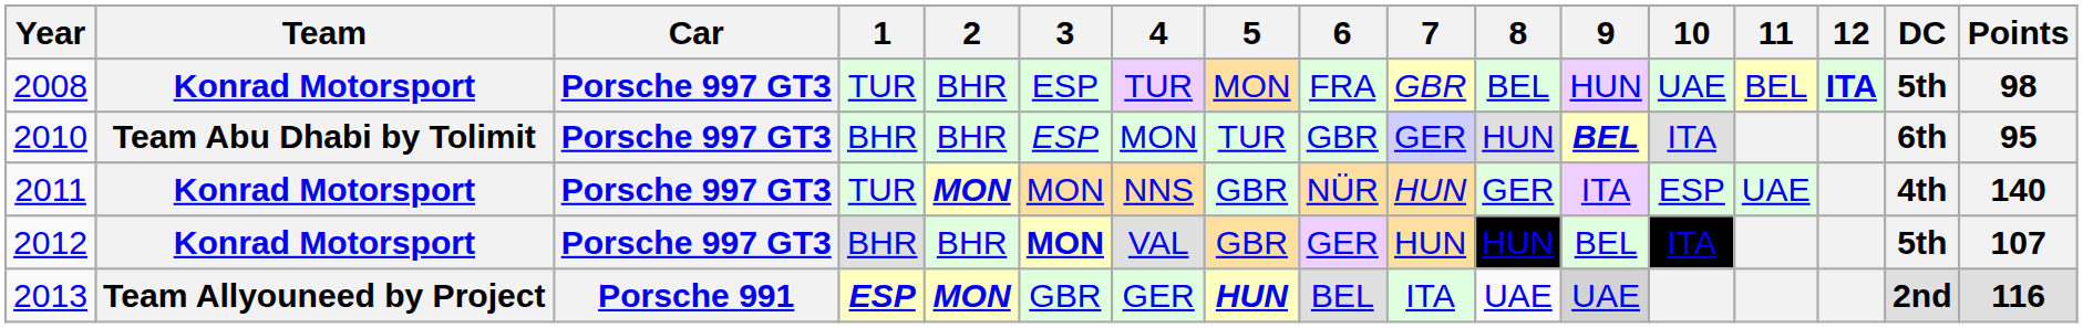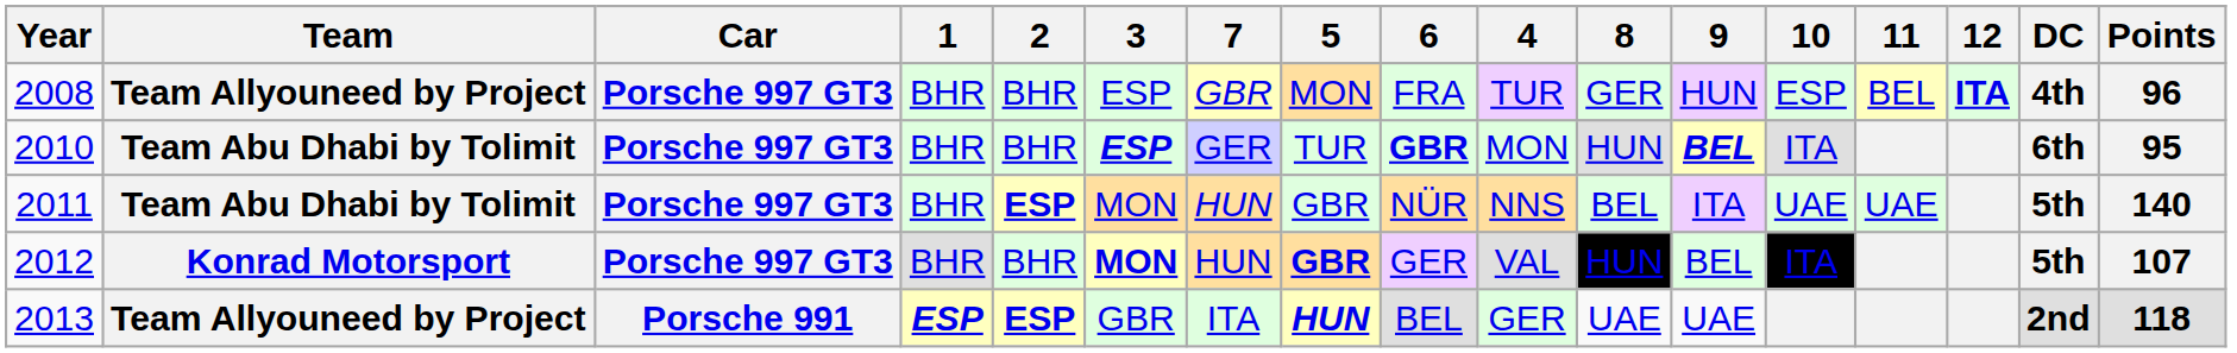 <table class="wikitable" style="text-align:center; font-size:90%">
 <tr>
 <th>Year</th>
 <th>Team</th>
 <th>Car</th>
 <th>1</th>
 <th>2</th>
 <th>3</th>
-<th>4</th>
+<th>7</th>
 <th>5</th>
 <th>6</th>
-<th>7</th>
+<th>4</th>
 <th>8</th>
 <th>9</th>
 <th>10</th>
 <th>11</th>
 <th>12</th>
 <th>DC</th>
 <th>Points</th>
 </tr>
 <tr>
 <td><a href='#'>2008</a></td>
-<th><a href='#'>Konrad Motorsport</a></th>
+<th>Team Allyouneed by Project</th>
 <th><a href='#'>Porsche 997 GT3</a></th>
-<td style="background:#DFFFDF;"><a href='#'>TUR</a><br></td>
+<td style="background:#DFFFDF;"><a href='#'>BHR</a><br></td>
 <td style="background:#DFFFDF;"><a href='#'>BHR</a><br></td>
 <td style="background:#DFFFDF;"><a href='#'>ESP</a><br></td>
-<td style="background:#EFCFFF;"><a href='#'>TUR</a><br></td>
+<td style="background:#FFFFBF;"><em><a href='#'>GBR</a></em><br></td>
 <td style="background:#FFDF9F;"><a href='#'>MON</a><br></td>
 <td style="background:#DFFFDF;"><a href='#'>FRA</a><br></td>
-<td style="background:#FFFFBF;"><em><a href='#'>GBR</a></em><br></td>
-<td style="background:#DFFFDF;"><a href='#'>BEL</a><br></td>
+<td style="background:#EFCFFF;"><a href='#'>TUR</a><br></td>
+<td style="background:#DFFFDF;"><a href='#'>GER</a><br></td>
 <td style="background:#EFCFFF;"><a href='#'>HUN</a><br></td>
-<td style="background:#DFFFDF;"><a href='#'>UAE</a><br></td>
+<td style="background:#DFFFDF;"><a href='#'>ESP</a><br></td>
 <td style="background:#FFFFBF;"><a href='#'>BEL</a><br></td>
 <td style="background:#DFFFDF;"><strong><a href='#'>ITA</a><br></strong></td>
-<th>5th</th>
-<th>98</th>
+<th>4th</th>
+<th>96</th>
 </tr>
 <tr>
 <td><a href='#'>2010</a></td>
 <th>Team Abu Dhabi by Tolimit</th>
 <th><a href='#'>Porsche 997 GT3</a></th>
 <td style="background:#DFFFDF;"><a href='#'>BHR</a><br></td>
 <td style="background:#DFFFDF;"><a href='#'>BHR</a><br></td>
-<td style="background:#DFFFDF;"><em><a href='#'>ESP</a></em><br></td>
+<td style="background:#DFFFDF;"><strong><em><a href='#'>ESP</a></em><br></strong></td>
+<td style="background:#CFCFFF;"><a href='#'>GER</a><br></td>
+<td style="background:#DFFFDF;"><a href='#'>TUR</a><br></td>
+<td style="background:#DFFFDF;"><strong><a href='#'>GBR</a><br></strong></td>
 <td style="background:#DFFFDF;"><a href='#'>MON</a><br></td>
-<td style="background:#DFFFDF;"><a href='#'>TUR</a><br></td>
-<td style="background:#DFFFDF;"><a href='#'>GBR</a><br></td>
-<td style="background:#CFCFFF;"><a href='#'>GER</a><br></td>
 <td style="background:#DFDFDF;"><a href='#'>HUN</a><br></td>
 <td style="background:#FFFFBF;"><strong><em><a href='#'>BEL</a></em></strong><br></td>
 <td style="background:#DFDFDF;"><a href='#'>ITA</a><br></td>
 <th></th>
 <th></th>
 <th>6th</th>
 <th>95</th>
 </tr>
 <tr>
 <td><a href='#'>2011</a></td>
-<th><a href='#'>Konrad Motorsport</a></th>
+<th>Team Abu Dhabi by Tolimit</th>
 <th><a href='#'>Porsche 997 GT3</a></th>
-<td style="background:#DFFFDF;"><a href='#'>TUR</a><br></td>
-<td style="background:#FFFFBF;"><strong><em><a href='#'>MON</a></em></strong><br></td>
+<td style="background:#DFFFDF;"><a href='#'>BHR</a><br></td>
+<td style="background:#FFFFBF;"><strong><a href='#'>ESP</a></strong><br></td>
 <td style="background:#FFDF9F;"><a href='#'>MON</a><br></td>
-<td style="background:#FFDF9F;"><a href='#'>NNS</a><br></td>
+<td style="background:#FFDF9F;"><em><a href='#'>HUN</a></em><br></td>
 <td style="background:#DFFFDF;"><a href='#'>GBR</a><br></td>
 <td style="background:#FFDF9F;"><a href='#'>NÜR</a><br></td>
-<td style="background:#FFDF9F;"><em><a href='#'>HUN</a></em><br></td>
-<td style="background:#DFFFDF;"><a href='#'>GER</a><br></td>
+<td style="background:#FFDF9F;"><a href='#'>NNS</a><br></td>
+<td style="background:#DFFFDF;"><a href='#'>BEL</a><br></td>
 <td style="background:#EFCFFF;"><a href='#'>ITA</a><br></td>
-<td style="background:#DFFFDF;"><a href='#'>ESP</a><br></td>
+<td style="background:#DFFFDF;"><a href='#'>UAE</a><br></td>
 <td style="background:#DFFFDF;"><a href='#'>UAE</a><br></td>
 <th></th>
-<th>4th</th>
+<th>5th</th>
 <th>140</th>
 </tr>
 <tr>
 <td><a href='#'>2012</a></td>
 <th><a href='#'>Konrad Motorsport</a></th>
 <th><a href='#'>Porsche 997 GT3</a></th>
 <td style="background:#DFDFDF;"><a href='#'>BHR</a><br></td>
 <td style="background:#DFFFDF;"><a href='#'>BHR</a><br></td>
 <td style="background:#FFFFBF;"><strong><a href='#'>MON</a></strong><br></td>
+<td style="background:#FFDF9F;"><a href='#'>HUN</a><br></td>
+<td style="background:#FFDF9F;"><strong><a href='#'>GBR</a><br></strong></td>
+<td style="background:#EFCFFF;"><a href='#'>GER</a><br></td>
 <td style="background:#DFDFDF;"><a href='#'>VAL</a><br></td>
-<td style="background:#FFDF9F;"><a href='#'>GBR</a><br></td>
-<td style="background:#EFCFFF;"><a href='#'>GER</a><br></td>
-<td style="background:#FFDF9F;"><a href='#'>HUN</a><br></td>
 <td style="background:#000000; color:white"><a href='#'><span>HUN</span></a><br></td>
 <td style="background:#DFFFDF;"><a href='#'>BEL</a><br></td>
 <td style="background:#000000; color:white"><a href='#'><span>ITA</span></a><br></td>
 <th></th>
 <th></th>
 <th>5th</th>
 <th>107</th>
 </tr>
 <tr>
 <td><a href='#'>2013</a></td>
 <th>Team Allyouneed by Project</th>
 <th><a href='#'>Porsche 991</a></th>
 <td style="background:#FFFFBF;"><strong><em><a href='#'>ESP</a></em></strong><br></td>
-<td style="background:#FFFFBF;"><strong><em><a href='#'>MON</a></em></strong><br></td>
+<td style="background:#FFFFBF;"><strong><a href='#'>ESP</a></strong><br></td>
 <td style="background:#DFFFDF;"><a href='#'>GBR</a><br></td>
-<td style="background:#DFFFDF;"><a href='#'>GER</a><br></td>
+<td style="background:#DFFFDF;"><a href='#'>ITA</a><br></td>
 <td style="background:#FFFFBF;"><strong><em><a href='#'>HUN</a></em></strong><br></td>
 <td style="background:#DFDFDF;"><a href='#'>BEL</a><br></td>
-<td style="background:#DFFFDF;"><a href='#'>ITA</a><br></td>
+<td style="background:#DFFFDF;"><a href='#'>GER</a><br></td>
 <td><a href='#'>UAE</a></td>
-<td style="background: lightgrey;"><a href='#'>UAE</a></td>
+<td><a href='#'>UAE</a></td>
 <th></th>
 <th></th>
 <th></th>
 <td style="background:#DFDFDF;"><strong>2nd</strong></td>
-<td style="background:#DFDFDF;"><strong>116</strong></td>
+<td style="background:#DFDFDF;"><strong>118</strong></td>
 </tr>
 </table>
